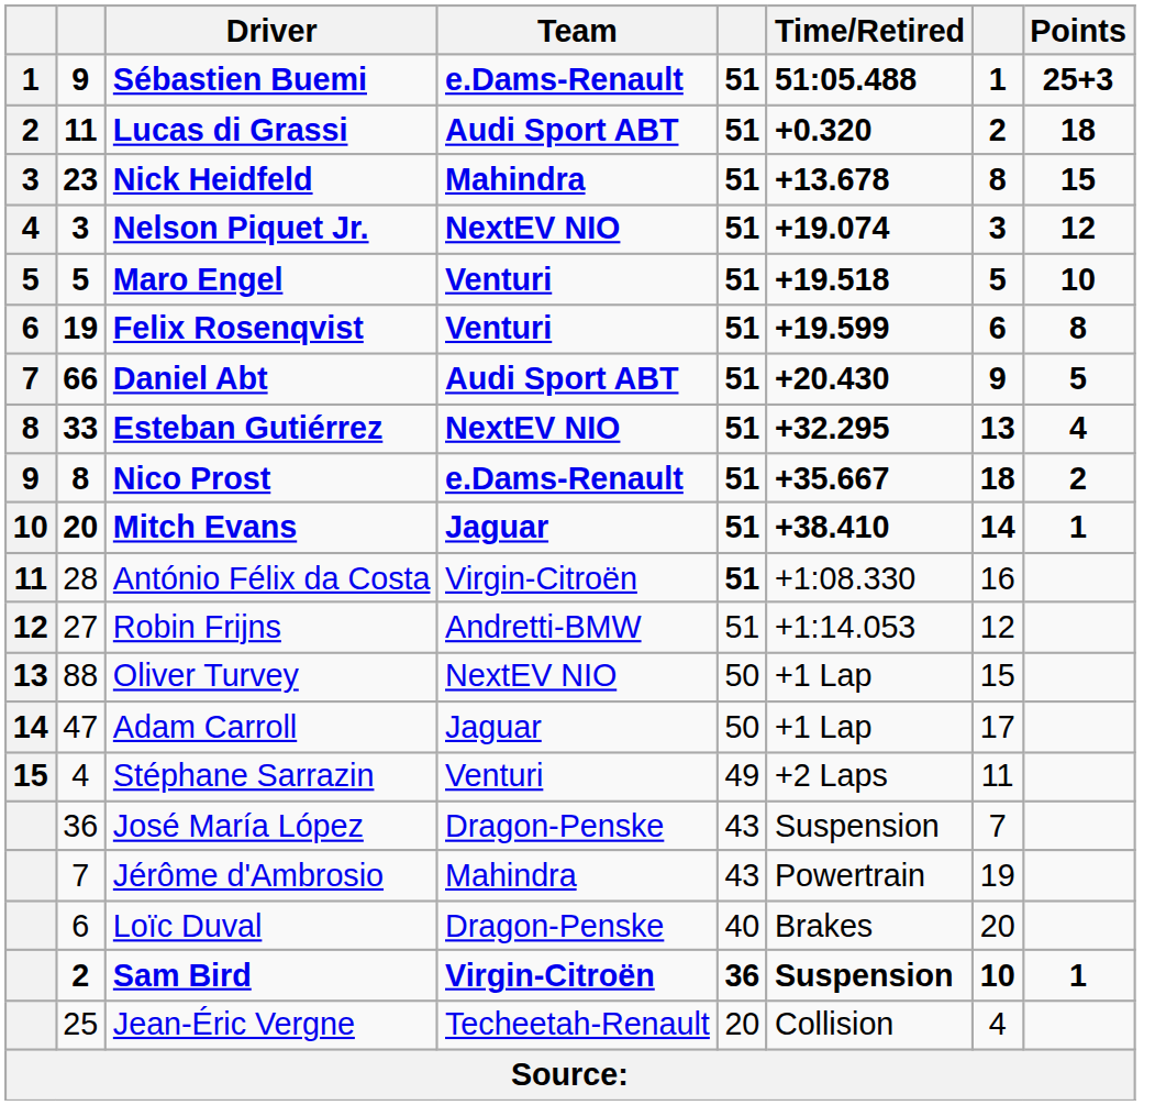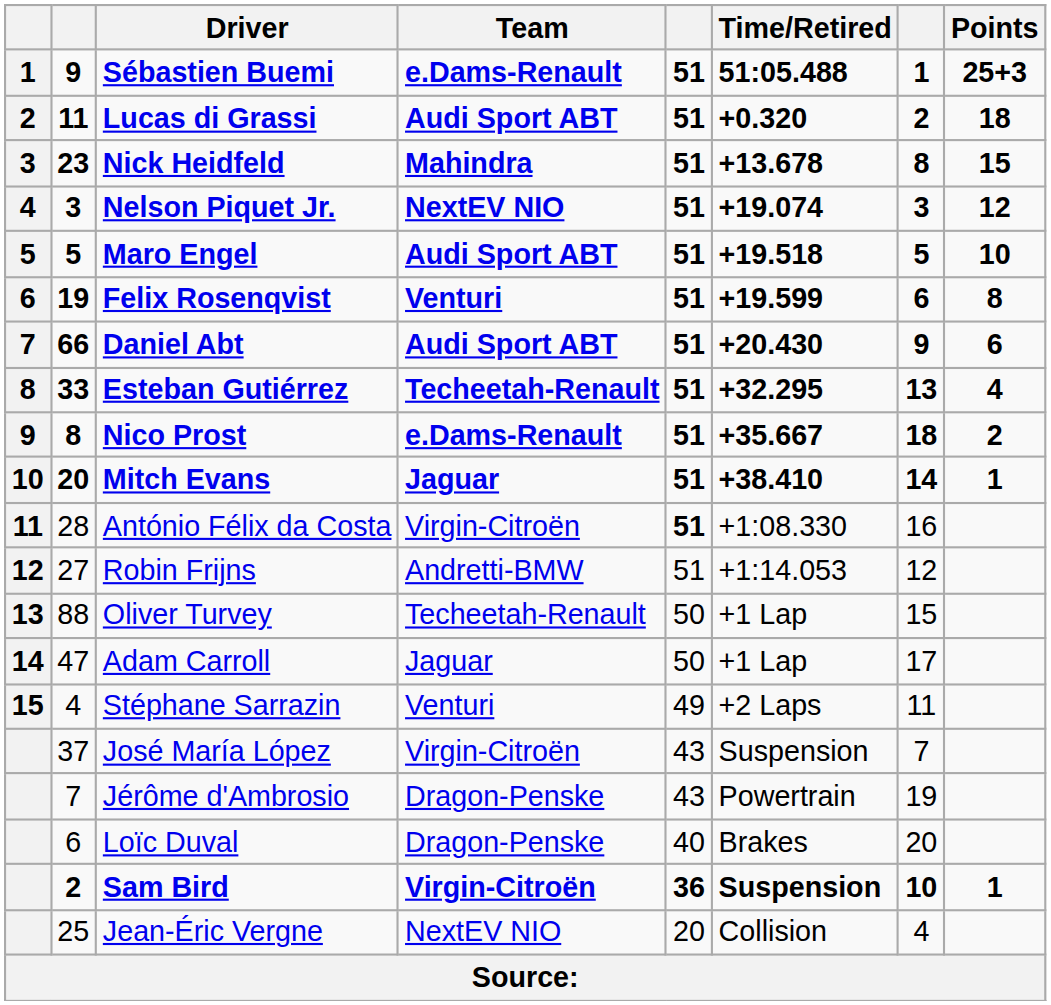 <table class="wikitable sortable" style="font-size: 85%">
 <tr>
 <th scope="col"></th>
 <th scope="col"></th>
 <th scope="col">Driver</th>
 <th scope="col">Team</th>
 <th scope="col"></th>
 <th scope="col" class="unsortable">Time/Retired</th>
 <th scope="col"></th>
 <th scope="col">Points</th>
 </tr>
 <tr style="font-weight:bold">
 <th scope="row">1</th>
 <td align="center">9</td>
 <td data-sort-value="BUE"> <a href='#'>Sébastien Buemi</a></td>
 <td><a href='#'>e.Dams-Renault</a></td>
 <td align="center">51</td>
 <td>51:05.488</td>
 <td align="center">1</td>
 <td align="center">25+3</td>
 </tr>
 <tr style="font-weight:bold">
 <th scope="row">2</th>
 <td align="center">11</td>
 <td data-sort-value="DIG"> <a href='#'>Lucas di Grassi</a></td>
 <td><a href='#'>Audi Sport ABT</a></td>
 <td align="center">51</td>
 <td>+0.320</td>
 <td align="center">2</td>
 <td align="center">18</td>
 </tr>
 <tr style="font-weight:bold">
 <th scope="row">3</th>
 <td align="center">23</td>
 <td data-sort-value="HEI"> <a href='#'>Nick Heidfeld</a></td>
 <td><a href='#'>Mahindra</a></td>
 <td align="center">51</td>
 <td>+13.678</td>
 <td align="center">8</td>
 <td align="center">15</td>
 </tr>
 <tr style="font-weight:bold">
 <th scope="row">4</th>
 <td align="center">3</td>
 <td data-sort-value="PIQ"> <a href='#'>Nelson Piquet Jr.</a></td>
 <td><a href='#'>NextEV NIO</a></td>
 <td align="center">51</td>
 <td>+19.074</td>
 <td align="center">3</td>
 <td align="center">12</td>
 </tr>
 <tr style="font-weight:bold">
 <th scope="row">5</th>
 <td align="center">5</td>
 <td data-sort-value="ENG"> <a href='#'>Maro Engel</a></td>
-<td><a href='#'>Venturi</a></td>
+<td><a href='#'>Audi Sport ABT</a></td>
 <td align="center">51</td>
 <td>+19.518</td>
 <td align="center">5</td>
 <td align="center">10</td>
 </tr>
 <tr style="font-weight:bold">
 <th scope="row">6</th>
 <td align="center">19</td>
 <td data-sort-value="ROS"> <a href='#'>Felix Rosenqvist</a></td>
 <td><a href='#'>Venturi</a></td>
 <td align="center">51</td>
 <td>+19.599</td>
 <td align="center">6</td>
 <td align="center">8</td>
 </tr>
 <tr style="font-weight:bold">
 <th scope="row">7</th>
 <td align="center">66</td>
 <td data-sort-value="ABT"> <a href='#'>Daniel Abt</a></td>
 <td><a href='#'>Audi Sport ABT</a></td>
 <td align="center">51</td>
 <td>+20.430</td>
 <td align="center">9</td>
-<td align="center">5</td>
+<td align="center">6</td>
 </tr>
 <tr style="font-weight:bold">
 <th scope="row">8</th>
 <td align="center">33</td>
 <td data-sort-value="GUT"> <a href='#'>Esteban Gutiérrez</a></td>
-<td><a href='#'>NextEV NIO</a></td>
+<td><a href='#'>Techeetah-Renault</a></td>
 <td align="center">51</td>
 <td>+32.295</td>
 <td align="center">13</td>
 <td align="center">4</td>
 </tr>
 <tr style="font-weight:bold">
 <th scope="row">9</th>
 <td align="center">8</td>
 <td data-sort-value="PRO"> <a href='#'>Nico Prost</a></td>
 <td><a href='#'>e.Dams-Renault</a></td>
 <td align="center">51</td>
 <td>+35.667</td>
 <td align="center">18</td>
 <td align="center">2</td>
 </tr>
 <tr style="font-weight:bold">
 <th scope="row">10</th>
 <td align="center">20</td>
 <td data-sort-value="EVA"> <a href='#'>Mitch Evans</a></td>
 <td><a href='#'>Jaguar</a></td>
 <td align="center">51</td>
 <td>+38.410</td>
 <td align="center">14</td>
 <td align="center">1</td>
 </tr>
 <tr>
 <th scope="row">11</th>
 <td align="center">28</td>
 <td data-sort-value="FDC"> <a href='#'>António Félix da Costa</a></td>
 <td><a href='#'>Virgin-Citroën</a></td>
 <td align="center"><strong>51</strong></td>
 <td>+1:08.330</td>
 <td align="center">16</td>
 <td></td>
 </tr>
 <tr>
 <th scope="row">12</th>
 <td align="center">27</td>
 <td data-sort-value="FRI"> <a href='#'>Robin Frijns</a></td>
 <td><a href='#'>Andretti-BMW</a></td>
 <td align="center">51</td>
 <td>+1:14.053</td>
 <td align="center">12</td>
 <td></td>
 </tr>
 <tr>
 <th scope="row">13</th>
 <td align="center">88</td>
 <td data-sort-value="TUR"> <a href='#'>Oliver Turvey</a></td>
-<td><a href='#'>NextEV NIO</a></td>
+<td><a href='#'>Techeetah-Renault</a></td>
 <td align="center">50</td>
 <td>+1 Lap</td>
 <td align="center">15</td>
 <td></td>
 </tr>
 <tr>
 <th scope="row">14</th>
 <td align="center">47</td>
 <td data-sort-value="CAR"> <a href='#'>Adam Carroll</a></td>
 <td><a href='#'>Jaguar</a></td>
 <td align="center">50</td>
 <td>+1 Lap</td>
 <td align="center">17</td>
 <td></td>
 </tr>
 <tr>
 <th scope="row">15</th>
 <td align="center">4</td>
 <td data-sort-value="SAR"> <a href='#'>Stéphane Sarrazin</a></td>
 <td><a href='#'>Venturi</a></td>
 <td align="center">49</td>
 <td>+2 Laps</td>
 <td align="center">11</td>
 <td></td>
 </tr>
 <tr>
 <th scope="row" data-sort-value="16"></th>
-<td align="center">36</td>
+<td align="center">37</td>
 <td data-sort-value="LOP"> <a href='#'>José María López</a></td>
-<td><a href='#'>Dragon-Penske</a></td>
+<td><a href='#'>Virgin-Citroën</a></td>
 <td align="center">43</td>
 <td>Suspension</td>
 <td align="center">7</td>
 <td></td>
 </tr>
 <tr>
 <th scope="row" data-sort-value="17"></th>
 <td align="center">7</td>
 <td data-sort-value="DAM"> <a href='#'>Jérôme d'Ambrosio</a></td>
-<td><a href='#'>Mahindra</a></td>
+<td><a href='#'>Dragon-Penske</a></td>
 <td align="center">43</td>
 <td>Powertrain</td>
 <td align="center">19</td>
 <td></td>
 </tr>
 <tr>
 <th scope="row" data-sort-value="18"></th>
 <td align="center">6</td>
 <td data-sort-value="DUV"> <a href='#'>Loïc Duval</a></td>
 <td><a href='#'>Dragon-Penske</a></td>
 <td align="center">40</td>
 <td>Brakes</td>
 <td align="center">20</td>
 <td></td>
 </tr>
 <tr style="font-weight:bold">
 <th scope="row" data-sort-value="19"></th>
 <td align="center">2</td>
 <td data-sort-value="BIR"> <a href='#'>Sam Bird</a></td>
 <td><a href='#'>Virgin-Citroën</a></td>
 <td align="center">36</td>
 <td>Suspension</td>
 <td align="center">10</td>
 <td align="center">1</td>
 </tr>
 <tr>
 <th scope="row" data-sort-value="20"></th>
 <td align="center">25</td>
 <td data-sort-value="VER"> <a href='#'>Jean-Éric Vergne</a></td>
-<td><a href='#'>Techeetah-Renault</a></td>
+<td><a href='#'>NextEV NIO</a></td>
 <td align="center">20</td>
 <td>Collision</td>
 <td align="center">4</td>
 <td></td>
 </tr>
 <tr>
 <th colspan="8">Source:</th>
 </tr>
 <tr>
 </tr>
 </table>
